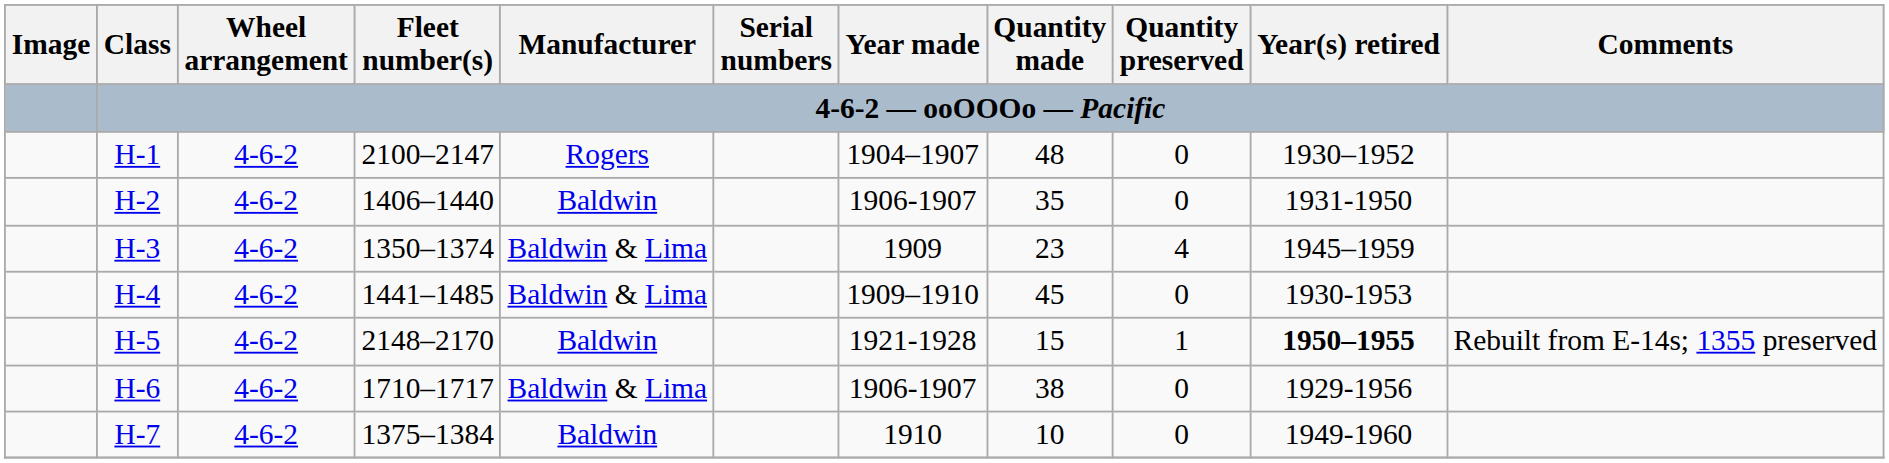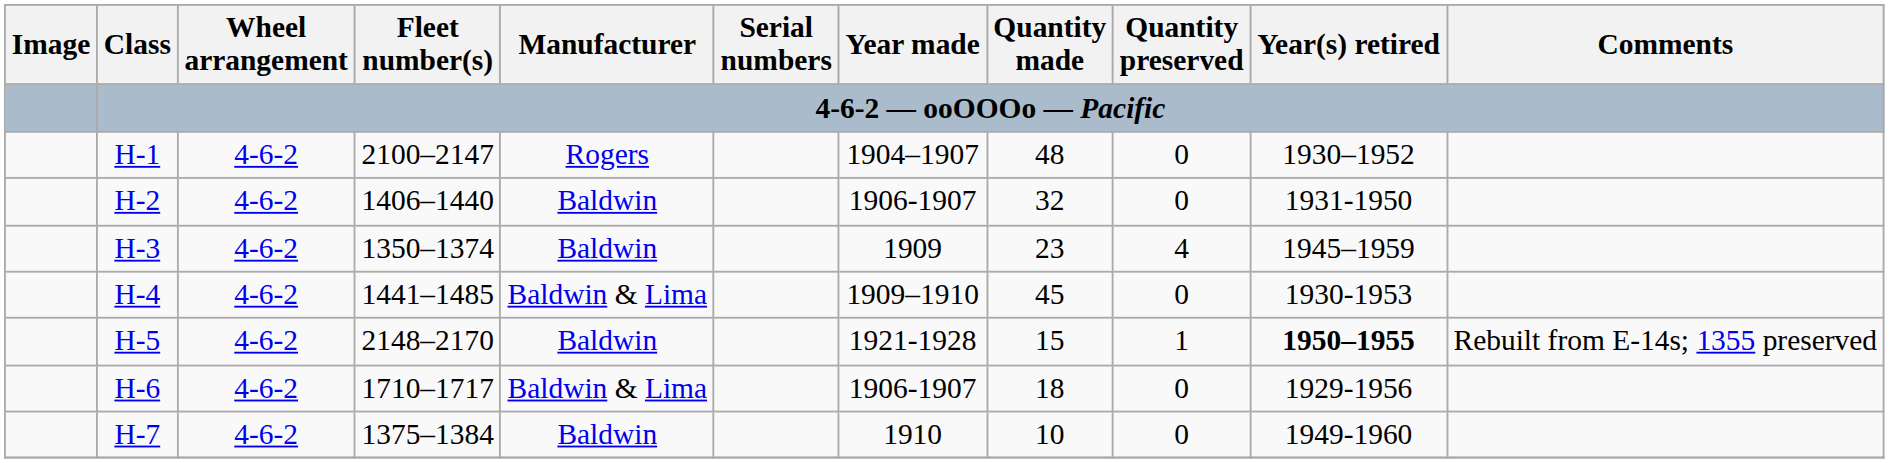 <table class="wikitable" style="text-align:center">
 <tr style="background:#AABBCC; font-weight:bold">
 <th>Image</th>
 <th>Class</th>
 <th>Wheel<br>arrangement</th>
 <th>Fleet<br>number(s)</th>
 <th>Manufacturer</th>
 <th>Serial<br>numbers</th>
 <th>Year made</th>
 <th>Quantity<br>made</th>
 <th>Quantity<br>preserved</th>
 <th>Year(s) retired</th>
 <th>Comments</th>
 </tr>
 <tr style="background:#AABBCC; font-weight:bold">
 <td></td>
 <td colspan="10">4-6-2 — ooOOOo — <em>Pacific</em></td>
 </tr>
 <tr>
 <td></td>
 <td><a href='#'>H-1</a></td>
 <td><a href='#'>4-6-2</a></td>
 <td>2100–2147</td>
 <td><a href='#'>Rogers</a></td>
 <td></td>
 <td>1904–1907</td>
 <td>48</td>
 <td>0</td>
 <td>1930–1952</td>
 <td></td>
 </tr>
 <tr>
 <td></td>
 <td><a href='#'>H-2</a></td>
 <td><a href='#'>4-6-2</a></td>
 <td>1406–1440</td>
 <td><a href='#'>Baldwin</a></td>
 <td></td>
 <td>1906-1907</td>
-<td>35</td>
+<td>32</td>
 <td>0</td>
 <td>1931-1950</td>
 <td align=left></td>
 </tr>
 <tr>
 <td></td>
 <td><a href='#'>H-3</a></td>
 <td><a href='#'>4-6-2</a></td>
 <td>1350–1374</td>
-<td><a href='#'>Baldwin</a> & <a href='#'>Lima</a></td>
+<td><a href='#'>Baldwin</a></td>
 <td></td>
 <td>1909</td>
 <td>23</td>
 <td>4</td>
 <td>1945–1959</td>
 <td align=left></td>
 </tr>
 <tr>
 <td></td>
 <td><a href='#'>H-4</a></td>
 <td><a href='#'>4-6-2</a></td>
 <td>1441–1485</td>
 <td><a href='#'>Baldwin</a> & <a href='#'>Lima</a></td>
 <td></td>
 <td>1909–1910</td>
 <td>45</td>
 <td>0</td>
 <td>1930-1953</td>
 <td></td>
 </tr>
 <tr>
 <td></td>
 <td><a href='#'>H-5</a></td>
 <td><a href='#'>4-6-2</a></td>
 <td>2148–2170</td>
 <td><a href='#'>Baldwin</a></td>
 <td></td>
 <td>1921-1928</td>
 <td>15</td>
 <td>1</td>
 <td><strong>1950–1955</strong></td>
 <td align=left>Rebuilt from E-14s; <a href='#'>1355</a> preserved</td>
 </tr>
 <tr>
 <td></td>
 <td><a href='#'>H-6</a></td>
 <td><a href='#'>4-6-2</a></td>
 <td>1710–1717</td>
 <td><a href='#'>Baldwin</a> & <a href='#'>Lima</a></td>
 <td></td>
 <td>1906-1907</td>
-<td>38</td>
+<td>18</td>
 <td>0</td>
 <td>1929-1956</td>
 <td></td>
 </tr>
 <tr>
 <td></td>
 <td><a href='#'>H-7</a></td>
 <td><a href='#'>4-6-2</a></td>
 <td>1375–1384</td>
 <td><a href='#'>Baldwin</a></td>
 <td></td>
 <td>1910</td>
 <td>10</td>
 <td>0</td>
 <td>1949-1960</td>
 <td></td>
 </tr>
 <tr>
 </tr>
 </table>
